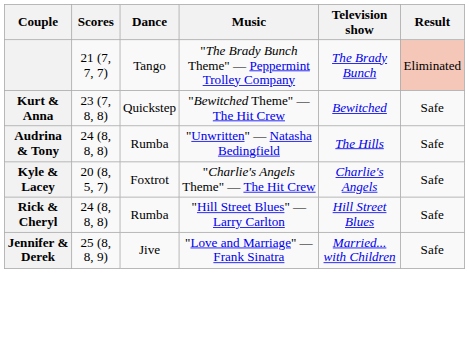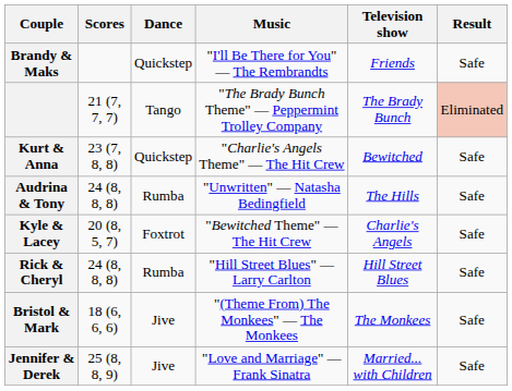 <table class="wikitable sortable" style="text-align:center; width:90%">
 <tr>
 <th scope="col">Couple</th>
 <th scope="col">Scores</th>
 <th scope="col" class="unsortable">Dance</th>
 <th scope="col" class="unsortable">Music</th>
 <th scope="col" class="unsortable">Television show</th>
 <th scope="col" class="unsortable">Result</th>
+</tr>
+<tr>
+<th scope="row">Brandy & Maks</th>
+<td></td>
+<td>Quickstep</td>
+<td>"<a href='#'>I'll Be There for You</a>" — <a href='#'>The Rembrandts</a></td>
+<td><em><a href='#'>Friends</a></em></td>
+<td>Safe</td>
 </tr>
 <tr>
 <th scope="row"></th>
 <td>21 (7, 7, 7)</td>
 <td>Tango</td>
 <td>"<em>The Brady Bunch</em> Theme" — <a href='#'>Peppermint Trolley Company</a></td>
 <td><em><a href='#'>The Brady Bunch</a></em></td>
 <td bgcolor=f4c7b8>Eliminated</td>
 </tr>
 <tr>
 <th scope="row">Kurt & Anna</th>
 <td>23 (7, 8, 8)</td>
 <td>Quickstep</td>
-<td>"<em>Bewitched</em> Theme" — <a href='#'>The Hit Crew</a></td>
+<td>"<em>Charlie's Angels</em> Theme" — <a href='#'>The Hit Crew</a></td>
 <td><em><a href='#'>Bewitched</a></em></td>
 <td>Safe</td>
 </tr>
 <tr>
 <th scope="row">Audrina & Tony</th>
 <td>24 (8, 8, 8)</td>
 <td>Rumba</td>
 <td>"<a href='#'>Unwritten</a>" — <a href='#'>Natasha Bedingfield</a></td>
 <td><em><a href='#'>The Hills</a></em></td>
 <td>Safe</td>
 </tr>
 <tr>
 <th scope="row">Kyle & Lacey</th>
 <td>20 (8, 5, 7)</td>
 <td>Foxtrot</td>
-<td>"<em>Charlie's Angels</em> Theme" — <a href='#'>The Hit Crew</a></td>
+<td>"<em>Bewitched</em> Theme" — <a href='#'>The Hit Crew</a></td>
 <td><em><a href='#'>Charlie's Angels</a></em></td>
 <td>Safe</td>
 </tr>
 <tr>
 <th scope="row">Rick & Cheryl</th>
 <td>24 (8, 8, 8)</td>
 <td>Rumba</td>
 <td>"<a href='#'>Hill Street Blues</a>" — <a href='#'>Larry Carlton</a></td>
 <td><em><a href='#'>Hill Street Blues</a></em></td>
 <td>Safe</td>
 </tr>
 <tr>
+<th scope="row">Bristol & Mark</th>
+<td>18 (6, 6, 6)</td>
+<td>Jive</td>
+<td>"<a href='#'>(Theme From) The Monkees</a>" — <a href='#'>The Monkees</a></td>
+<td><em><a href='#'>The Monkees</a></em></td>
+<td>Safe</td>
+</tr>
+<tr>
 <th scope="row">Jennifer & Derek</th>
 <td>25 (8, 8, 9)</td>
 <td>Jive</td>
 <td>"<a href='#'>Love and Marriage</a>" — <a href='#'>Frank Sinatra</a></td>
 <td><em><a href='#'>Married... with Children</a></em></td>
 <td>Safe</td>
 </tr>
 </table>
